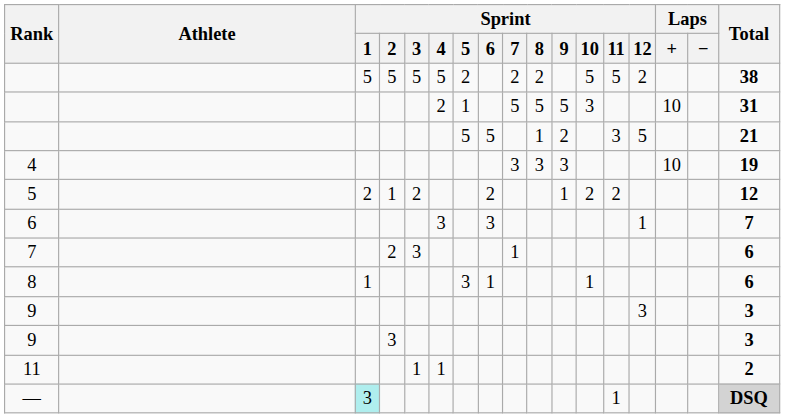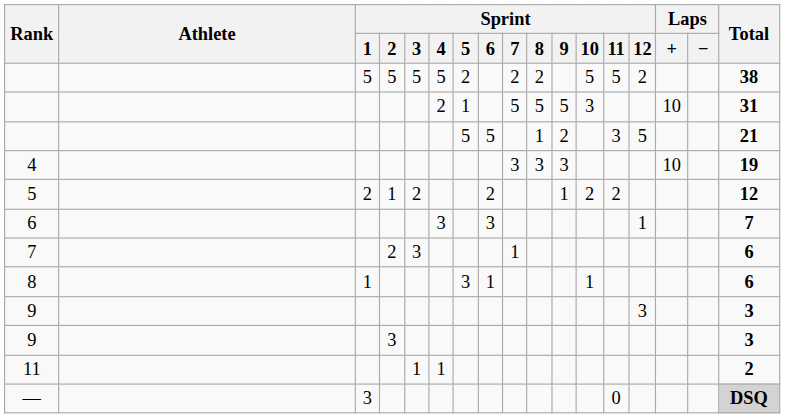 <table class=wikitable style="text-align:center">
 <tr>
 <th rowspan=2 width=40>Rank</th>
 <th rowspan=2 width=250>Athlete</th>
 <th colspan=12>Sprint</th>
 <th colspan=2>Laps</th>
 <th rowspan=2 width=45>Total</th>
 </tr>
 <tr>
 <th width=14>1</th>
 <th width=14>2</th>
 <th width=14>3</th>
 <th width=14>4</th>
 <th width=14>5</th>
 <th width=14>6</th>
 <th width=14>7</th>
 <th width=14>8</th>
 <th width=14>9</th>
 <th width=14>10</th>
 <th width=14>11</th>
 <th width=14>12</th>
 <th width=20>+</th>
 <th width=20>−</th>
 </tr>
 <tr>
 <td></td>
 <td align=left></td>
 <td>5</td>
 <td>5</td>
 <td>5</td>
 <td>5</td>
 <td>2</td>
 <td></td>
 <td>2</td>
 <td>2</td>
 <td></td>
 <td>5</td>
 <td>5</td>
 <td>2</td>
 <td></td>
 <td></td>
 <td><strong>38</strong></td>
 </tr>
 <tr>
 <td></td>
 <td align=left></td>
 <td></td>
 <td></td>
 <td></td>
 <td>2</td>
 <td>1</td>
 <td></td>
 <td>5</td>
 <td>5</td>
 <td>5</td>
 <td>3</td>
 <td></td>
 <td></td>
 <td>10</td>
 <td></td>
 <td><strong>31</strong></td>
 </tr>
 <tr>
 <td></td>
 <td align=left></td>
 <td></td>
 <td></td>
 <td></td>
 <td></td>
 <td>5</td>
 <td>5</td>
 <td></td>
 <td>1</td>
 <td>2</td>
 <td></td>
 <td>3</td>
 <td>5</td>
 <td></td>
 <td></td>
 <td><strong>21</strong></td>
 </tr>
 <tr>
 <td>4</td>
 <td align=left></td>
 <td></td>
 <td></td>
 <td></td>
 <td></td>
 <td></td>
 <td></td>
 <td>3</td>
 <td>3</td>
 <td>3</td>
 <td></td>
 <td></td>
 <td></td>
 <td>10</td>
 <td></td>
 <td><strong>19</strong></td>
 </tr>
 <tr>
 <td>5</td>
 <td align=left></td>
 <td>2</td>
 <td>1</td>
 <td>2</td>
 <td></td>
 <td></td>
 <td>2</td>
 <td></td>
 <td></td>
 <td>1</td>
 <td>2</td>
 <td>2</td>
 <td></td>
 <td></td>
 <td></td>
 <td><strong>12</strong></td>
 </tr>
 <tr>
 <td>6</td>
 <td align=left></td>
 <td></td>
 <td></td>
 <td></td>
 <td>3</td>
 <td></td>
 <td>3</td>
 <td></td>
 <td></td>
 <td></td>
 <td></td>
 <td></td>
 <td>1</td>
 <td></td>
 <td></td>
 <td><strong>7</strong></td>
 </tr>
 <tr>
 <td>7</td>
 <td align=left></td>
 <td></td>
 <td>2</td>
 <td>3</td>
 <td></td>
 <td></td>
 <td></td>
 <td>1</td>
 <td></td>
 <td></td>
 <td></td>
 <td></td>
 <td></td>
 <td></td>
 <td></td>
 <td><strong>6</strong></td>
 </tr>
 <tr>
 <td>8</td>
 <td align=left></td>
 <td>1</td>
 <td></td>
 <td></td>
 <td></td>
 <td>3</td>
 <td>1</td>
 <td></td>
 <td></td>
 <td></td>
 <td>1</td>
 <td></td>
 <td></td>
 <td></td>
 <td></td>
 <td><strong>6</strong></td>
 </tr>
 <tr>
 <td>9</td>
 <td align=left></td>
 <td></td>
 <td></td>
 <td></td>
 <td></td>
 <td></td>
 <td></td>
 <td></td>
 <td></td>
 <td></td>
 <td></td>
 <td></td>
 <td>3</td>
 <td></td>
 <td></td>
 <td><strong>3</strong></td>
 </tr>
 <tr>
 <td>9</td>
 <td align=left></td>
 <td></td>
 <td>3</td>
 <td></td>
 <td></td>
 <td></td>
 <td></td>
 <td></td>
 <td></td>
 <td></td>
 <td></td>
 <td></td>
 <td></td>
 <td></td>
 <td></td>
 <td><strong>3</strong></td>
 </tr>
 <tr>
 <td>11</td>
 <td align=left></td>
 <td></td>
 <td></td>
 <td>1</td>
 <td>1</td>
 <td></td>
 <td></td>
 <td></td>
 <td></td>
 <td></td>
 <td></td>
 <td></td>
 <td></td>
 <td></td>
 <td></td>
 <td><strong>2</strong></td>
 </tr>
 <tr>
 <td>—</td>
 <td align=left></td>
-<td style="background: paleturquoise;">3</td>
+<td>3</td>
 <td></td>
 <td></td>
 <td></td>
 <td></td>
 <td></td>
 <td></td>
 <td></td>
 <td></td>
 <td></td>
-<td>1</td>
+<td>0</td>
 <td></td>
 <td></td>
 <td></td>
 <td style="background: lightgrey;"><strong>DSQ</strong></td>
 </tr>
 </table>
